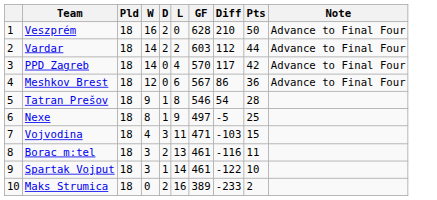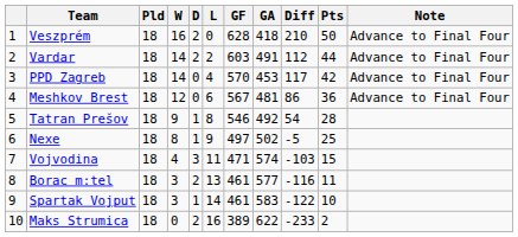 <table class="wikitable sortable">
 <tr>
 <th></th>
 <th>Team</th>
 <th>Pld</th>
 <th>W</th>
 <th>D</th>
 <th>L</th>
 <th>GF</th>
+<th>GA</th>
 <th>Diff</th>
 <th>Pts</th>
 <th>Note</th>
 </tr>
 <tr>
 <td>1</td>
 <td> <a href='#'>Veszprém</a></td>
 <td>18</td>
 <td>16</td>
 <td>2</td>
 <td>0</td>
 <td>628</td>
+<td>418</td>
 <td>210</td>
 <td>50</td>
 <td>Advance to Final Four</td>
 </tr>
 <tr>
 <td>2</td>
 <td> <a href='#'>Vardar</a></td>
 <td>18</td>
 <td>14</td>
 <td>2</td>
 <td>2</td>
 <td>603</td>
+<td>491</td>
 <td>112</td>
 <td>44</td>
 <td>Advance to Final Four</td>
 </tr>
 <tr>
 <td>3</td>
 <td> <a href='#'>PPD Zagreb</a></td>
 <td>18</td>
 <td>14</td>
 <td>0</td>
 <td>4</td>
 <td>570</td>
+<td>453</td>
 <td>117</td>
 <td>42</td>
 <td>Advance to Final Four</td>
 </tr>
 <tr>
 <td>4</td>
 <td> <a href='#'>Meshkov Brest</a></td>
 <td>18</td>
 <td>12</td>
 <td>0</td>
 <td>6</td>
 <td>567</td>
+<td>481</td>
 <td>86</td>
 <td>36</td>
 <td>Advance to Final Four</td>
 </tr>
 <tr>
 <td>5</td>
 <td> <a href='#'>Tatran Prešov</a></td>
 <td>18</td>
 <td>9</td>
 <td>1</td>
 <td>8</td>
 <td>546</td>
+<td>492</td>
 <td>54</td>
 <td>28</td>
 <td></td>
 </tr>
 <tr>
 <td>6</td>
 <td> <a href='#'>Nexe</a></td>
 <td>18</td>
 <td>8</td>
 <td>1</td>
 <td>9</td>
 <td>497</td>
+<td>502</td>
 <td>-5</td>
 <td>25</td>
 <td></td>
 </tr>
 <tr>
 <td>7</td>
 <td> <a href='#'>Vojvodina</a></td>
 <td>18</td>
 <td>4</td>
 <td>3</td>
 <td>11</td>
 <td>471</td>
+<td>574</td>
 <td>-103</td>
 <td>15</td>
 <td></td>
 </tr>
 <tr>
 <td>8</td>
 <td> <a href='#'>Borac m:tel</a></td>
 <td>18</td>
 <td>3</td>
 <td>2</td>
 <td>13</td>
 <td>461</td>
+<td>577</td>
 <td>-116</td>
 <td>11</td>
 <td></td>
 </tr>
 <tr>
 <td>9</td>
 <td> <a href='#'>Spartak Vojput</a></td>
 <td>18</td>
 <td>3</td>
 <td>1</td>
 <td>14</td>
 <td>461</td>
+<td>583</td>
 <td>-122</td>
 <td>10</td>
 <td></td>
 </tr>
 <tr>
 <td>10</td>
 <td> <a href='#'>Maks Strumica</a></td>
 <td>18</td>
 <td>0</td>
 <td>2</td>
 <td>16</td>
 <td>389</td>
+<td>622</td>
 <td>-233</td>
 <td>2</td>
 <td></td>
 </tr>
 </table>
